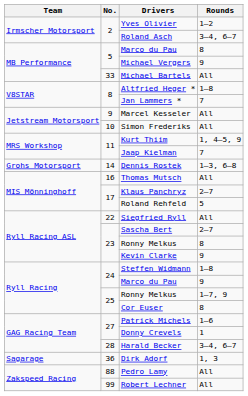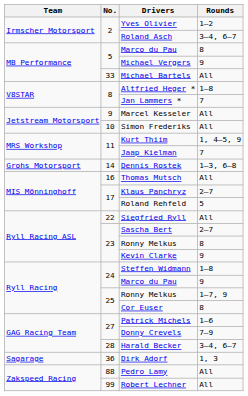 <table class="wikitable" style="font-size: 85%;">
 <tr>
 <th>Team</th>
 <th>No.</th>
 <th>Drivers</th>
 <th>Rounds</th>
 </tr>
 <tr>
 <td rowspan=2> <a href='#'>Irmscher Motorsport</a></td>
 <td rowspan=2 align=center>2</td>
 <td> <a href='#'>Yves Olivier</a></td>
 <td>1–2</td>
 </tr>
 <tr>
 <td> <a href='#'>Roland Asch</a></td>
 <td>3–4, 6–7</td>
 </tr>
 <tr>
 <td rowspan=3> <a href='#'>MB Performance</a></td>
 <td rowspan=2 align=center>5</td>
 <td> <a href='#'>Marco du Pau</a></td>
 <td>8</td>
 </tr>
 <tr>
 <td> <a href='#'>Michael Vergers</a></td>
 <td>9</td>
 </tr>
 <tr>
 <td align=center>33</td>
 <td> <a href='#'>Michael Bartels</a></td>
 <td>All</td>
 </tr>
 <tr>
 <td rowspan=2> <a href='#'>V8STAR</a></td>
 <td rowspan=2 align=center>8</td>
 <td> <a href='#'>Altfried Heger</a> *</td>
 <td>1–8</td>
 </tr>
 <tr>
 <td> <a href='#'>Jan Lammers</a> *</td>
 <td>7</td>
 </tr>
 <tr>
 <td rowspan=2> <a href='#'>Jetstream Motorsport</a></td>
 <td align=center>9</td>
 <td> Marcel Kesseler</td>
 <td>All</td>
 </tr>
 <tr>
 <td align=center>10</td>
 <td> Simon Frederiks</td>
 <td>All</td>
 </tr>
 <tr>
 <td rowspan=2> <a href='#'>MRS Workshop</a></td>
 <td rowspan=2 align=center>11</td>
 <td> <a href='#'>Kurt Thiim</a></td>
 <td>1, 4–5, 9</td>
 </tr>
 <tr>
 <td> <a href='#'>Jaap Kielman</a></td>
 <td>7</td>
 </tr>
 <tr>
 <td> <a href='#'>Grohs Motorsport</a></td>
 <td align=center>14</td>
 <td> <a href='#'>Dennis Rostek</a></td>
 <td>1–3, 6–8</td>
 </tr>
 <tr>
 <td rowspan=3> <a href='#'>MIS Mönninghoff</a></td>
 <td align=center>16</td>
 <td> <a href='#'>Thomas Mutsch</a></td>
 <td>All</td>
 </tr>
 <tr>
 <td rowspan=2 align=center>17</td>
 <td> <a href='#'>Klaus Panchryz</a></td>
 <td>2–7</td>
 </tr>
 <tr>
 <td> Roland Rehfeld</td>
 <td>5</td>
 </tr>
 <tr>
 <td rowspan=4> <a href='#'>Ryll Racing ASL</a></td>
 <td align=center>22</td>
 <td> <a href='#'>Siegfried Ryll</a></td>
 <td>All</td>
 </tr>
 <tr>
 <td rowspan=3 align=center>23</td>
 <td> <a href='#'>Sascha Bert</a></td>
 <td>2–7</td>
 </tr>
 <tr>
 <td> Ronny Melkus</td>
 <td>8</td>
 </tr>
 <tr>
 <td> <a href='#'>Kevin Clarke</a></td>
 <td>9</td>
 </tr>
 <tr>
 <td rowspan=4> <a href='#'>Ryll Racing</a></td>
 <td rowspan=2 align=center>24</td>
 <td> <a href='#'>Steffen Widmann</a></td>
 <td>1–8</td>
 </tr>
 <tr>
 <td> <a href='#'>Marco du Pau</a></td>
 <td>9</td>
 </tr>
 <tr>
 <td rowspan=2 align=center>25</td>
 <td> Ronny Melkus</td>
 <td>1–7, 9</td>
 </tr>
 <tr>
 <td> <a href='#'>Cor Euser</a></td>
 <td>8</td>
 </tr>
 <tr>
 <td rowspan=3> <a href='#'>GAG Racing Team</a></td>
 <td rowspan=2 align=center>27</td>
 <td> <a href='#'>Patrick Michels</a></td>
 <td>1–6</td>
 </tr>
 <tr>
 <td> <a href='#'>Donny Crevels</a></td>
-<td>1</td>
+<td>7–9</td>
 </tr>
 <tr>
 <td align=center>28</td>
 <td> <a href='#'>Harald Becker</a></td>
 <td>3–4, 6–7</td>
 </tr>
 <tr>
 <td> <a href='#'>Sagarage</a></td>
 <td align=center>36</td>
 <td> <a href='#'>Dirk Adorf</a></td>
 <td>1, 3</td>
 </tr>
 <tr>
 <td rowspan=2> <a href='#'>Zakspeed Racing</a></td>
 <td align=center>88</td>
 <td> <a href='#'>Pedro Lamy</a></td>
 <td>All</td>
 </tr>
 <tr>
 <td align=center>99</td>
 <td> <a href='#'>Robert Lechner</a></td>
 <td>All</td>
 </tr>
 </table>
